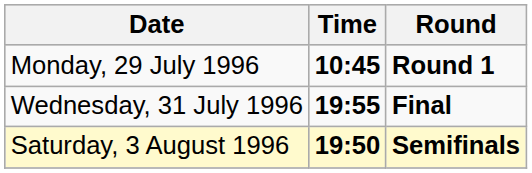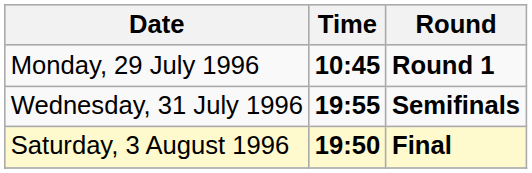 <table class="wikitable">
 <tr>
 <th>Date</th>
 <th>Time</th>
 <th>Round</th>
 </tr>
 <tr>
 <td>Monday, 29 July 1996</td>
 <td><strong>10:45</strong></td>
 <td><strong>Round 1</strong></td>
 </tr>
 <tr>
 <td>Wednesday, 31 July 1996</td>
 <td><strong>19:55</strong></td>
-<td><strong>Final</strong></td>
+<td><strong>Semifinals</strong></td>
 </tr>
 <tr style=background:lemonchiffon>
 <td>Saturday, 3 August 1996</td>
 <td><strong>19:50</strong></td>
-<td><strong>Semifinals</strong></td>
+<td><strong>Final</strong></td>
 </tr>
 </table>
